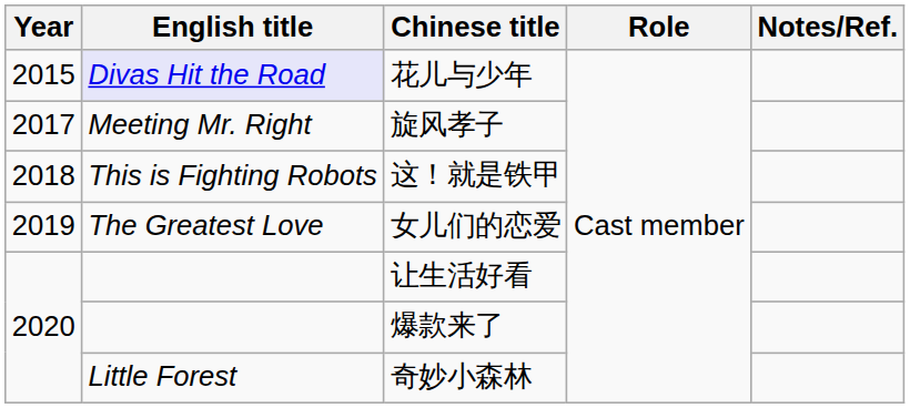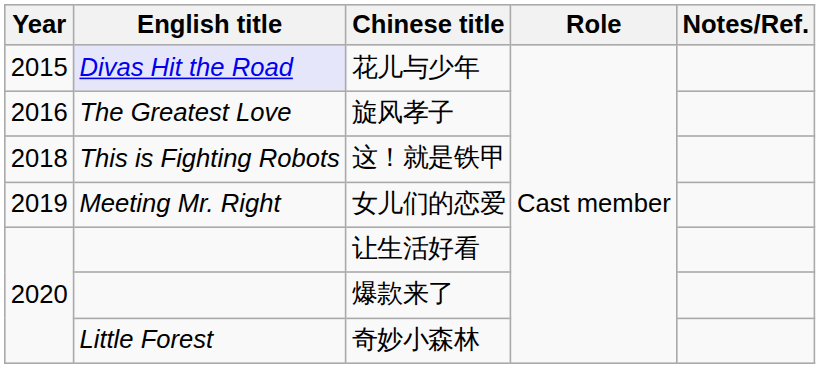 <table class="wikitable sortable">
 <tr>
 <th>Year</th>
 <th>English title</th>
 <th>Chinese title</th>
 <th>Role</th>
 <th class="unsortable">Notes/Ref.</th>
 </tr>
 <tr>
 <td>2015</td>
 <td style="background: lavender;"><em><a href='#'>Divas Hit the Road</a></em></td>
 <td>花儿与少年</td>
 <td rowspan=7>Cast member</td>
 <td></td>
 </tr>
 <tr>
-<td>2017</td>
-<td><em>Meeting Mr. Right</em></td>
+<td>2016</td>
+<td><em>The Greatest Love</em></td>
 <td>旋风孝子</td>
 <td></td>
 </tr>
 <tr>
 <td>2018</td>
 <td><em>This is Fighting Robots</em></td>
 <td>这！就是铁甲</td>
 <td></td>
 </tr>
 <tr>
 <td>2019</td>
-<td><em>The Greatest Love</em></td>
+<td><em>Meeting Mr. Right</em></td>
 <td>女儿们的恋爱</td>
 <td></td>
 </tr>
 <tr>
 <td rowspan="3">2020</td>
 <td></td>
 <td>让生活好看</td>
 <td></td>
 </tr>
 <tr>
 <td></td>
 <td>爆款来了</td>
 <td></td>
 </tr>
 <tr>
 <td><em>Little Forest</em></td>
 <td>奇妙小森林</td>
 <td></td>
 </tr>
 </table>
